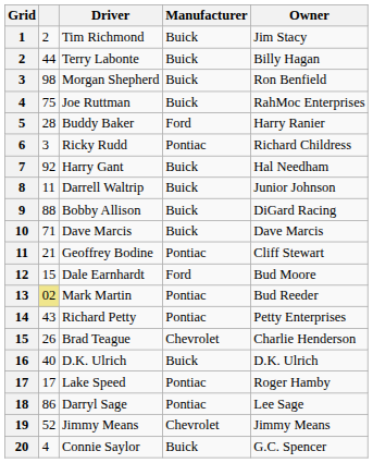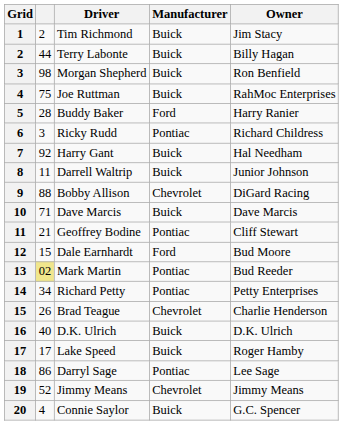 <table class="wikitable">
 <tr>
 <th>Grid</th>
 <th></th>
 <th>Driver</th>
 <th>Manufacturer</th>
 <th>Owner</th>
 </tr>
 <tr>
 <th>1</th>
 <td>2</td>
 <td>Tim Richmond</td>
 <td>Buick</td>
 <td>Jim Stacy</td>
 </tr>
 <tr>
 <th>2</th>
 <td>44</td>
 <td>Terry Labonte</td>
 <td>Buick</td>
 <td>Billy Hagan</td>
 </tr>
 <tr>
 <th>3</th>
 <td>98</td>
 <td>Morgan Shepherd</td>
 <td>Buick</td>
 <td>Ron Benfield</td>
 </tr>
 <tr>
 <th>4</th>
 <td>75</td>
 <td>Joe Ruttman</td>
 <td>Buick</td>
 <td>RahMoc Enterprises</td>
 </tr>
 <tr>
 <th>5</th>
 <td>28</td>
 <td>Buddy Baker</td>
 <td>Ford</td>
 <td>Harry Ranier</td>
 </tr>
 <tr>
 <th>6</th>
 <td>3</td>
 <td>Ricky Rudd</td>
 <td>Pontiac</td>
 <td>Richard Childress</td>
 </tr>
 <tr>
 <th>7</th>
 <td>92</td>
 <td>Harry Gant</td>
 <td>Buick</td>
 <td>Hal Needham</td>
 </tr>
 <tr>
 <th>8</th>
 <td>11</td>
 <td>Darrell Waltrip</td>
 <td>Buick</td>
 <td>Junior Johnson</td>
 </tr>
 <tr>
 <th>9</th>
 <td>88</td>
 <td>Bobby Allison</td>
-<td>Buick</td>
+<td>Chevrolet</td>
 <td>DiGard Racing</td>
 </tr>
 <tr>
 <th>10</th>
 <td>71</td>
 <td>Dave Marcis</td>
 <td>Buick</td>
 <td>Dave Marcis</td>
 </tr>
 <tr>
 <th>11</th>
 <td>21</td>
 <td>Geoffrey Bodine</td>
 <td>Pontiac</td>
 <td>Cliff Stewart</td>
 </tr>
 <tr>
 <th>12</th>
 <td>15</td>
 <td>Dale Earnhardt</td>
 <td>Ford</td>
 <td>Bud Moore</td>
 </tr>
 <tr>
 <th>13</th>
 <td style="background: khaki;">02</td>
 <td>Mark Martin</td>
 <td>Pontiac</td>
 <td>Bud Reeder</td>
 </tr>
 <tr>
 <th>14</th>
-<td>43</td>
+<td>34</td>
 <td>Richard Petty</td>
 <td>Pontiac</td>
 <td>Petty Enterprises</td>
 </tr>
 <tr>
 <th>15</th>
 <td>26</td>
 <td>Brad Teague</td>
 <td>Chevrolet</td>
 <td>Charlie Henderson</td>
 </tr>
 <tr>
 <th>16</th>
 <td>40</td>
 <td>D.K. Ulrich</td>
 <td>Buick</td>
 <td>D.K. Ulrich</td>
 </tr>
 <tr>
 <th>17</th>
 <td>17</td>
 <td>Lake Speed</td>
-<td>Pontiac</td>
+<td>Buick</td>
 <td>Roger Hamby</td>
 </tr>
 <tr>
 <th>18</th>
 <td>86</td>
 <td>Darryl Sage</td>
 <td>Pontiac</td>
 <td>Lee Sage</td>
 </tr>
 <tr>
 <th>19</th>
 <td>52</td>
 <td>Jimmy Means</td>
 <td>Chevrolet</td>
 <td>Jimmy Means</td>
 </tr>
 <tr>
 <th>20</th>
 <td>4</td>
 <td>Connie Saylor</td>
 <td>Buick</td>
 <td>G.C. Spencer</td>
 </tr>
 </table>
